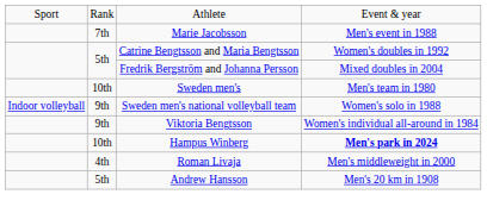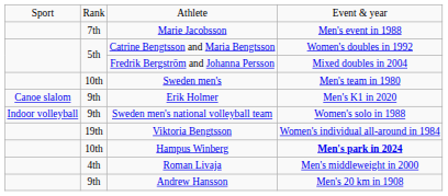 <table class="wikitable" style="text-align:center; font-size:90%;">
 <tr>
 <td>Sport</td>
 <td>Rank</td>
 <td>Athlete</td>
 <td>Event & year</td>
 </tr>
 <tr>
 <td></td>
 <td>7th</td>
 <td><a href='#'>Marie Jacobsson</a></td>
 <td><a href='#'>Men's event in 1988</a></td>
 </tr>
 <tr>
 <td rowspan=2></td>
 <td rowspan=2>5th</td>
 <td><a href='#'>Catrine Bengtsson</a> and <a href='#'>Maria Bengtsson</a></td>
 <td><a href='#'>Women's doubles in 1992</a></td>
 </tr>
 <tr>
 <td><a href='#'>Fredrik Bergström</a> and <a href='#'>Johanna Persson</a></td>
 <td><a href='#'>Mixed doubles in 2004</a></td>
 </tr>
 <tr>
 <td></td>
 <td>10th</td>
 <td><a href='#'>Sweden men's</a></td>
 <td><a href='#'>Men's team in 1980</a></td>
 </tr>
 <tr>
+<td><a href='#'>Canoe slalom</a></td>
+<td>9th</td>
+<td><a href='#'>Erik Holmer</a></td>
+<td><a href='#'>Men's K1 in 2020</a></td>
+</tr>
+<tr>
 <td><a href='#'>Indoor volleyball</a></td>
 <td>9th</td>
 <td><a href='#'>Sweden men's national volleyball team</a></td>
 <td><a href='#'>Women's solo in 1988</a></td>
 </tr>
 <tr>
 <td></td>
-<td>9th</td>
+<td>19th</td>
 <td><a href='#'>Viktoria Bengtsson</a></td>
 <td><a href='#'>Women's individual all-around in 1984</a></td>
 </tr>
 <tr>
 <td></td>
 <td>10th</td>
 <td><a href='#'>Hampus Winberg</a></td>
 <td><strong><a href='#'>Men's park in 2024</a></strong></td>
 </tr>
 <tr>
 <td></td>
 <td>4th</td>
 <td><a href='#'>Roman Livaja</a></td>
 <td><a href='#'>Men's middleweight in 2000</a></td>
 </tr>
 <tr>
 <td></td>
-<td>5th</td>
+<td>9th</td>
 <td><a href='#'>Andrew Hansson</a></td>
 <td><a href='#'>Men's 20 km in 1908</a></td>
 </tr>
 </table>
